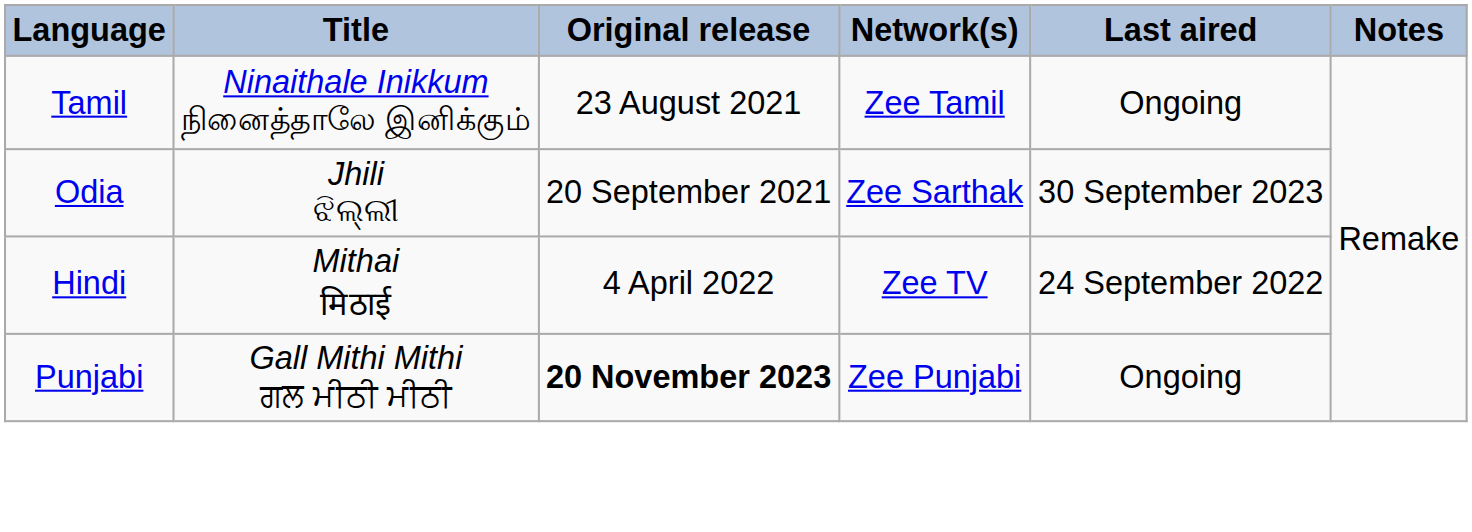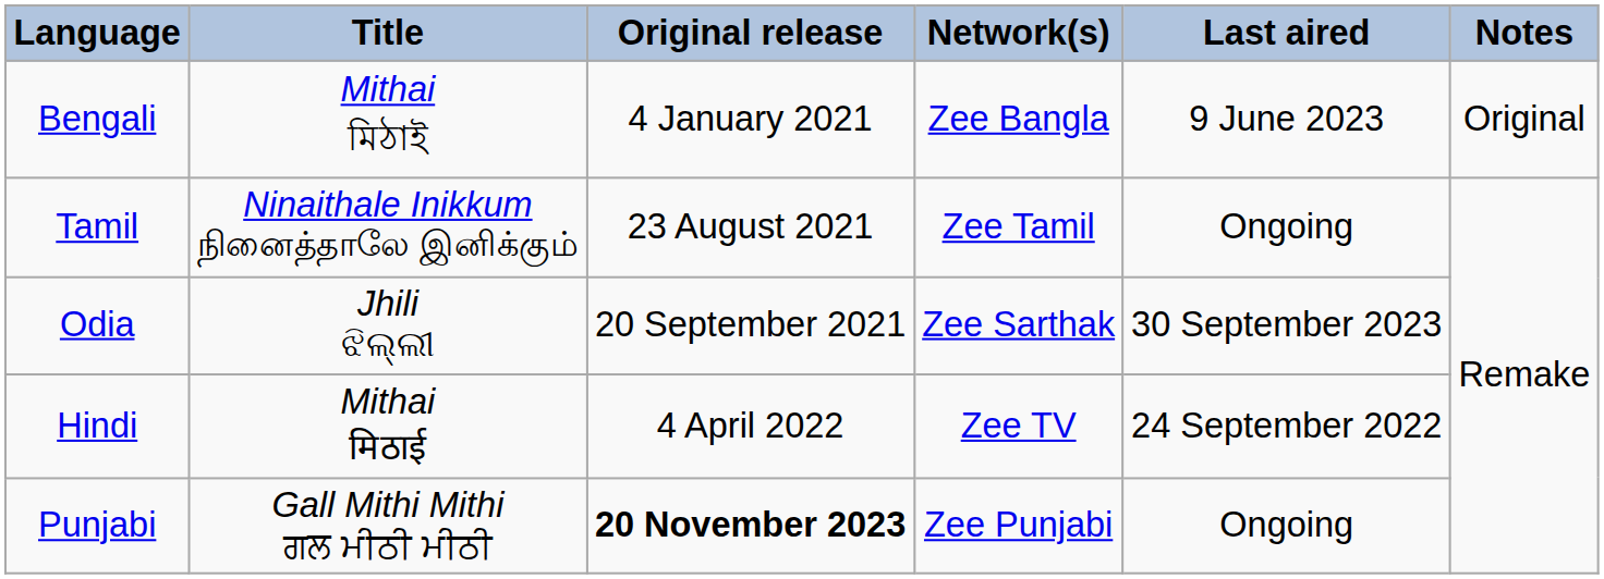 <table class="wikitable" style="text-align:center;">
 <tr>
 <th style="background:LightSteelBlue;">Language</th>
 <th style="background:LightSteelBlue;">Title</th>
 <th style="background:LightSteelBlue;">Original release</th>
 <th style="background:LightSteelBlue;">Network(s)</th>
 <th style="background:LightSteelBlue;">Last aired</th>
 <th style="background:LightSteelBlue;">Notes</th>
+</tr>
+<tr>
+<td><a href='#'>Bengali</a></td>
+<td><em><a href='#'>Mithai</a></em> <br> মিঠাই</td>
+<td>4 January 2021</td>
+<td><a href='#'>Zee Bangla</a></td>
+<td>9 June 2023</td>
+<td>Original</td>
 </tr>
 <tr>
 <td><a href='#'>Tamil</a></td>
 <td><em><a href='#'>Ninaithale Inikkum</a></em> <br> நினைத்தாலே இனிக்கும்</td>
 <td>23 August 2021</td>
 <td><a href='#'>Zee Tamil</a></td>
 <td>Ongoing</td>
 <td rowspan="4">Remake</td>
 </tr>
 <tr>
 <td><a href='#'>Odia</a></td>
 <td><em>Jhili</em> <br> ଝିଲ୍ଲୀ</td>
 <td>20 September 2021</td>
 <td><a href='#'>Zee Sarthak</a></td>
 <td>30 September 2023</td>
 </tr>
 <tr>
 <td><a href='#'>Hindi</a></td>
 <td><em>Mithai</em> <br> मिठाई</td>
 <td>4 April 2022</td>
 <td><a href='#'>Zee TV</a></td>
 <td>24 September 2022</td>
 </tr>
 <tr>
 <td><a href='#'>Punjabi</a></td>
 <td><em>Gall Mithi Mithi</em> <br> ਗਲ ਮੀਠੀ ਮੀਠੀ</td>
 <td><strong>20 November 2023</strong></td>
 <td><a href='#'>Zee Punjabi</a></td>
 <td>Ongoing</td>
 </tr>
 </table>
